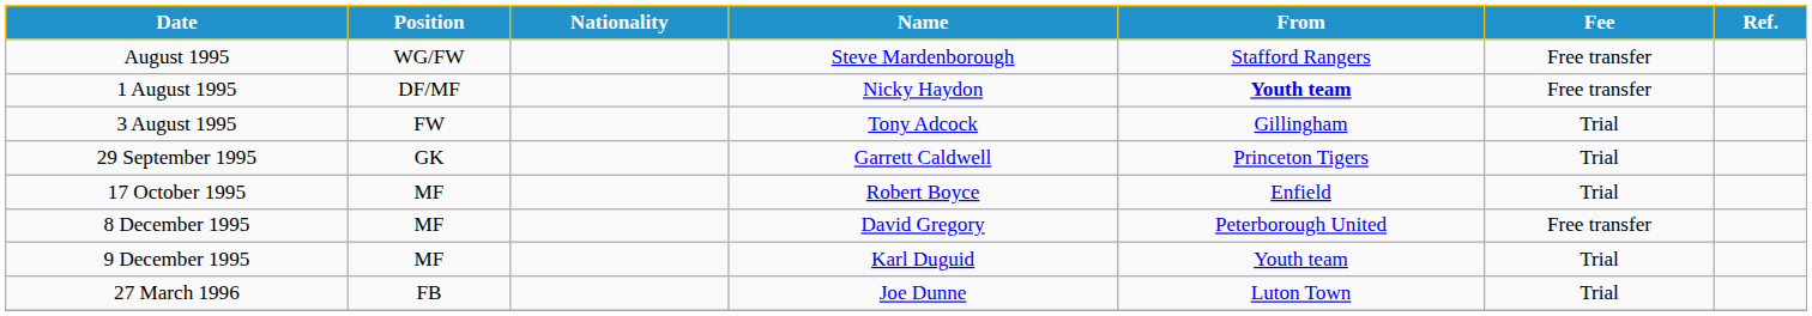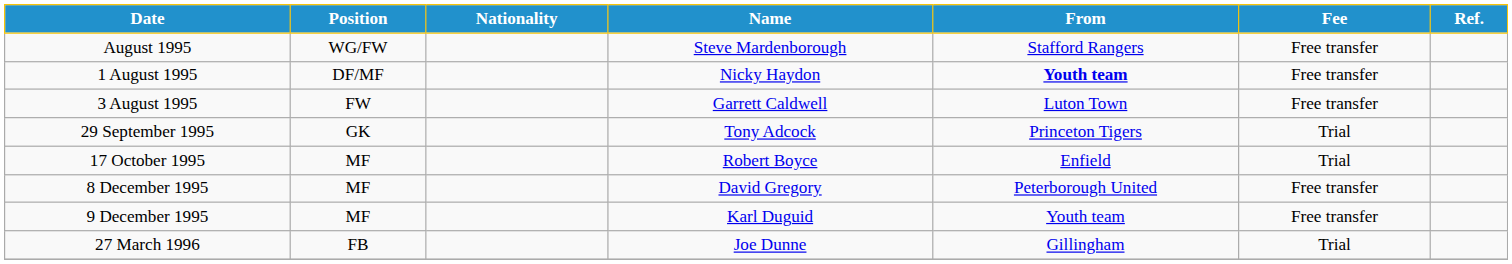 <table class="wikitable" style="text-align:center; font-size:90%; width:100%;">
 <tr>
 <th style="background:#2191CC; color:white; border:1px solid #F7C408; text-align:center;">Date</th>
 <th style="background:#2191CC; color:white; border:1px solid #F7C408; text-align:center;">Position</th>
 <th style="background:#2191CC; color:white; border:1px solid #F7C408; text-align:center;">Nationality</th>
 <th style="background:#2191CC; color:white; border:1px solid #F7C408; text-align:center;">Name</th>
 <th style="background:#2191CC; color:white; border:1px solid #F7C408; text-align:center;">From</th>
 <th style="background:#2191CC; color:white; border:1px solid #F7C408; text-align:center;">Fee</th>
 <th style="background:#2191CC; color:white; border:1px solid #F7C408; text-align:center;">Ref.</th>
 </tr>
 <tr>
 <td>August 1995</td>
 <td>WG/FW</td>
 <td></td>
 <td><a href='#'>Steve Mardenborough</a></td>
 <td> <a href='#'>Stafford Rangers</a></td>
 <td>Free transfer</td>
 <td></td>
 </tr>
 <tr>
 <td>1 August 1995</td>
 <td>DF/MF</td>
 <td></td>
 <td><a href='#'>Nicky Haydon</a></td>
 <td><strong><a href='#'>Youth team</a></strong></td>
 <td>Free transfer</td>
 <td></td>
 </tr>
 <tr>
 <td>3 August 1995</td>
 <td>FW</td>
 <td></td>
-<td><a href='#'>Tony Adcock</a></td>
-<td> <a href='#'>Gillingham</a></td>
-<td>Trial</td>
+<td><a href='#'>Garrett Caldwell</a></td>
+<td> <a href='#'>Luton Town</a></td>
+<td>Free transfer</td>
 <td></td>
 </tr>
 <tr>
 <td>29 September 1995</td>
 <td>GK</td>
 <td></td>
-<td><a href='#'>Garrett Caldwell</a></td>
+<td><a href='#'>Tony Adcock</a></td>
 <td> <a href='#'>Princeton Tigers</a></td>
 <td>Trial</td>
 <td></td>
 </tr>
 <tr>
 <td>17 October 1995</td>
 <td>MF</td>
 <td></td>
 <td><a href='#'>Robert Boyce</a></td>
 <td> <a href='#'>Enfield</a></td>
 <td>Trial</td>
 <td></td>
 </tr>
 <tr>
 <td>8 December 1995</td>
 <td>MF</td>
 <td></td>
 <td><a href='#'>David Gregory</a></td>
 <td> <a href='#'>Peterborough United</a></td>
 <td>Free transfer</td>
 <td></td>
 </tr>
 <tr>
 <td>9 December 1995</td>
 <td>MF</td>
 <td></td>
 <td><a href='#'>Karl Duguid</a></td>
 <td><a href='#'>Youth team</a></td>
-<td>Trial</td>
+<td>Free transfer</td>
 <td></td>
 </tr>
 <tr>
 <td>27 March 1996</td>
 <td>FB</td>
 <td></td>
 <td><a href='#'>Joe Dunne</a></td>
-<td> <a href='#'>Luton Town</a></td>
+<td> <a href='#'>Gillingham</a></td>
 <td>Trial</td>
 <td></td>
 </tr>
 <tr>
 </tr>
 </table>
